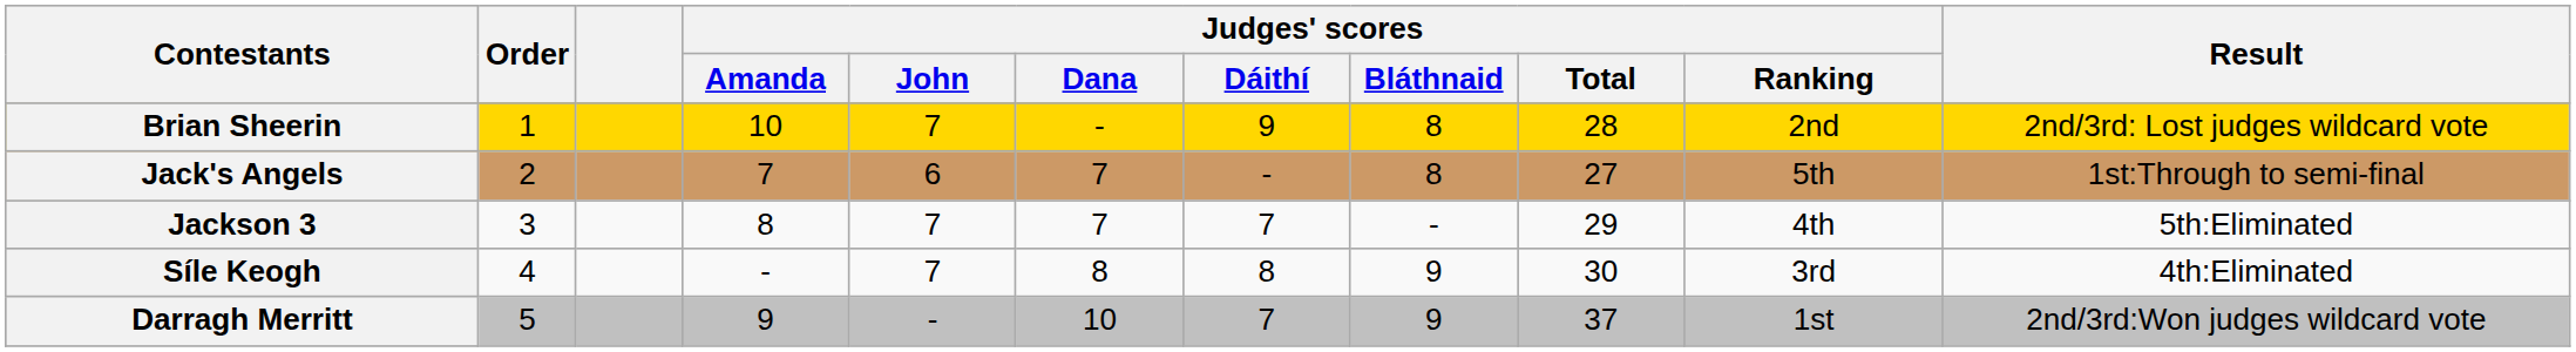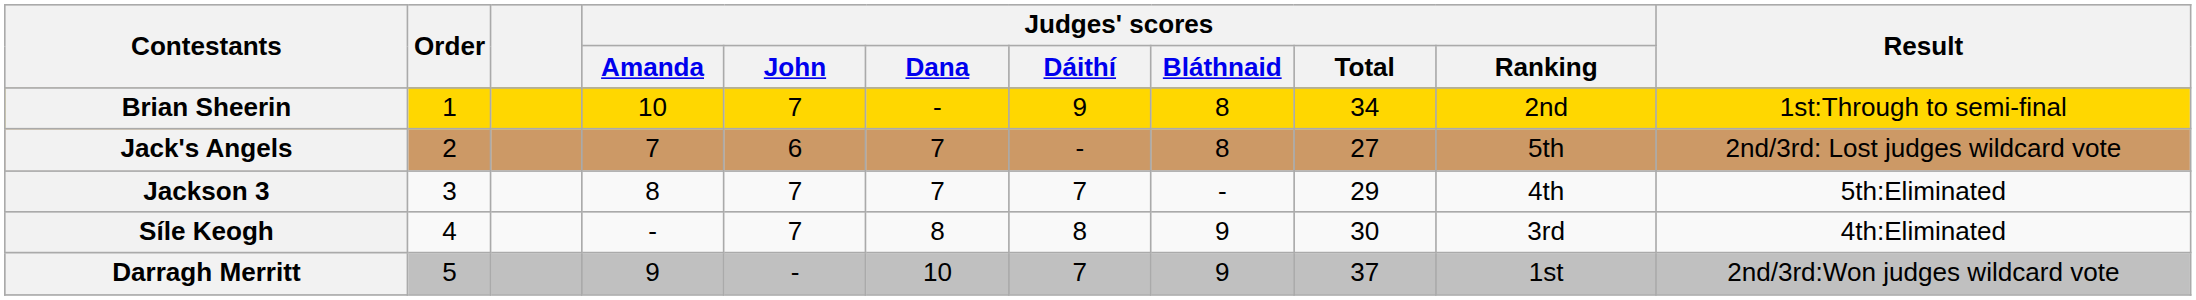 <table class="wikitable plainrowheaders" style="text-align:center;">
 <tr>
 <th style="width:15em;" rowspan="2">Contestants</th>
 <th style="width:1em;"  rowspan="2">Order</th>
 <th style="width:3em;"  rowspan="2"></th>
 <th style="width:38em"  colspan="7">Judges' scores</th>
 <th style="width:20em;" rowspan="2">Result</th>
 </tr>
 <tr>
 <th style="width:5em;"><a href='#'>Amanda</a></th>
 <th style="width:5em;"><a href='#'>John</a></th>
 <th style="width:5em;"><a href='#'>Dana</a></th>
 <th style="width:5em;"><a href='#'>Dáithí</a></th>
 <th style="width:5em;"><a href='#'>Bláthnaid</a></th>
 <th style="width:5em;">Total</th>
 <th style="width:8em;">Ranking</th>
 </tr>
 <tr style="background:gold;">
 <th scope="row">Brian Sheerin</th>
 <td>1</td>
 <td></td>
 <td>10</td>
 <td>7</td>
 <td>-</td>
 <td>9</td>
 <td>8</td>
-<td>28</td>
+<td>34</td>
 <td>2nd</td>
-<td>2nd/3rd: Lost judges wildcard vote</td>
+<td>1st:Through to semi-final</td>
 </tr>
 <tr style="background:#c96;">
 <th scope="row">Jack's Angels</th>
 <td>2</td>
 <td></td>
 <td>7</td>
 <td>6</td>
 <td>7</td>
 <td>-</td>
 <td>8</td>
 <td>27</td>
 <td>5th</td>
-<td>1st:Through to semi-final</td>
+<td>2nd/3rd: Lost judges wildcard vote</td>
 </tr>
 <tr>
 <th scope="row">Jackson 3</th>
 <td>3</td>
 <td></td>
 <td align="center">8</td>
 <td align="center">7</td>
 <td align="center">7</td>
 <td align="center">7</td>
 <td align="center">-</td>
 <td align="center">29</td>
 <td align="center">4th</td>
 <td>5th:Eliminated</td>
 </tr>
 <tr>
 <th scope="row">Síle Keogh</th>
 <td>4</td>
 <td></td>
 <td align="center">-</td>
 <td align="center">7</td>
 <td align="center">8</td>
 <td align="center">8</td>
 <td align="center">9</td>
 <td align="center">30</td>
 <td align="center">3rd</td>
 <td>4th:Eliminated</td>
 </tr>
 <tr style="background:silver;">
 <th scope="row">Darragh Merritt</th>
 <td>5</td>
 <td></td>
 <td>9</td>
 <td>-</td>
 <td>10</td>
 <td>7</td>
 <td>9</td>
 <td>37</td>
 <td>1st</td>
 <td>2nd/3rd:Won judges wildcard vote</td>
 </tr>
 </table>
